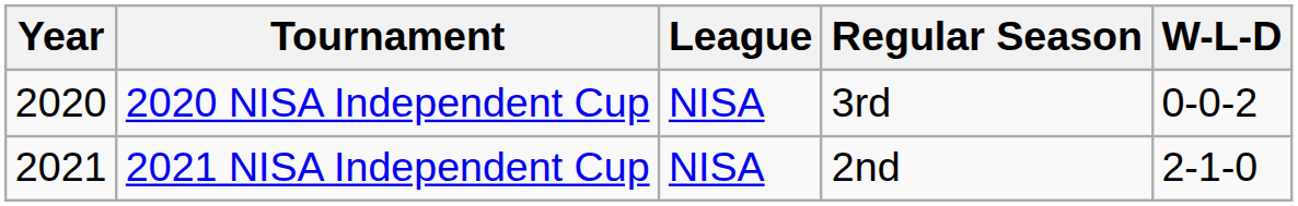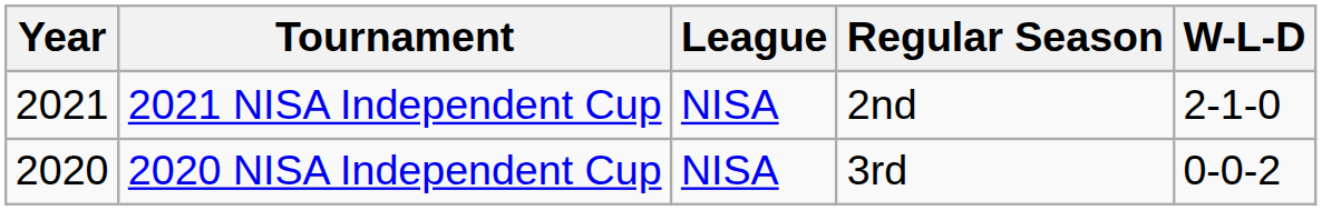 <table class="wikitable">
 <tr>
 <th>Year</th>
 <th>Tournament</th>
 <th>League</th>
 <th>Regular Season</th>
 <th>W-L-D</th>
 </tr>
 <tr>
+<td>2021</td>
+<td><a href='#'>2021 NISA Independent Cup</a></td>
+<td><a href='#'>NISA</a></td>
+<td>2nd</td>
+<td>2-1-0</td>
+</tr>
+<tr>
 <td>2020</td>
 <td><a href='#'>2020 NISA Independent Cup</a></td>
 <td><a href='#'>NISA</a></td>
 <td>3rd</td>
 <td>0-0-2</td>
 </tr>
-<tr>
-<td>2021</td>
-<td><a href='#'>2021 NISA Independent Cup</a></td>
-<td><a href='#'>NISA</a></td>
-<td>2nd</td>
-<td>2-1-0</td>
-</tr>
 </table>
